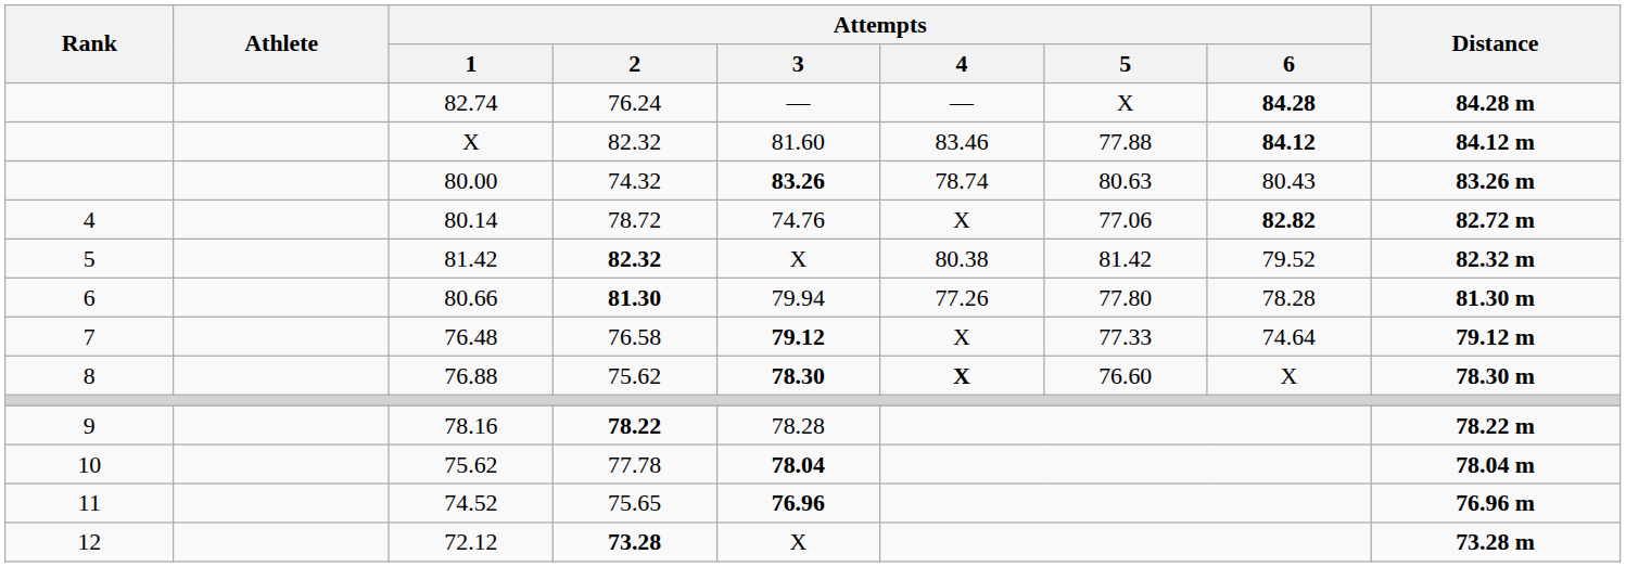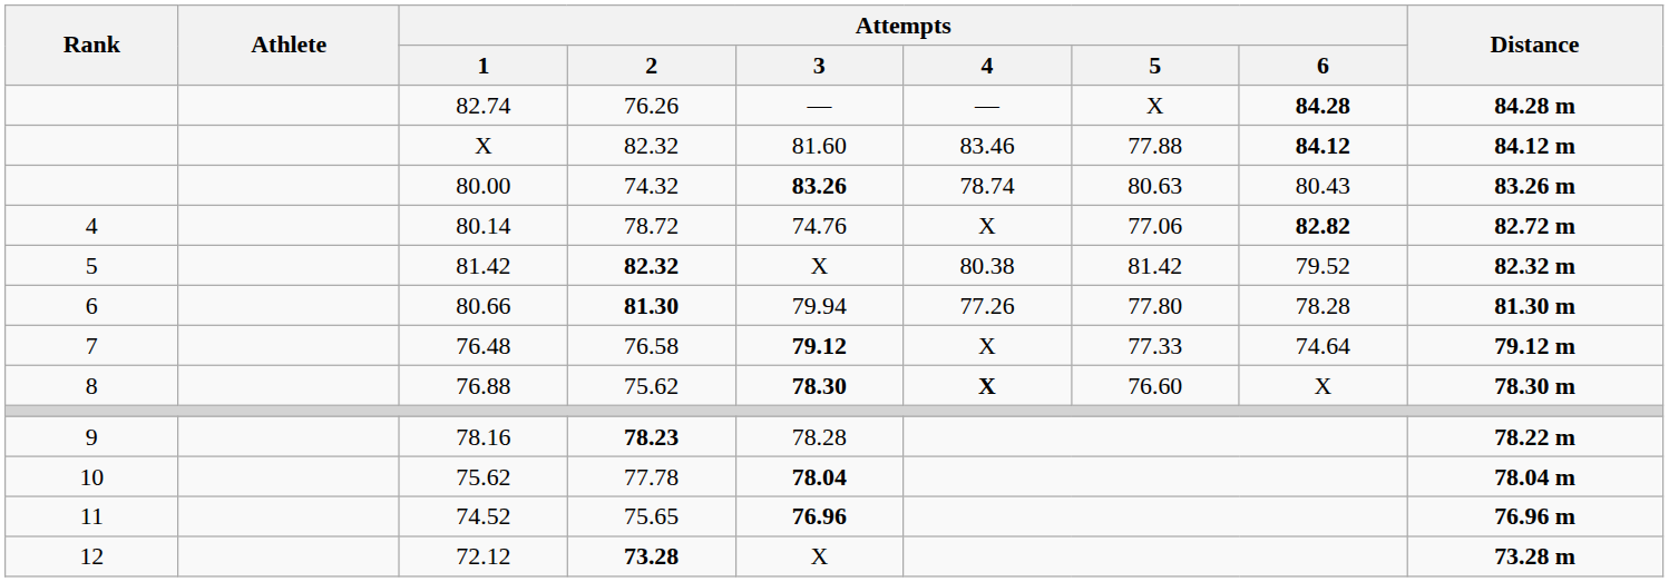 <table class="wikitable" style=" text-align:center; font-size:110%;" width="95%">
 <tr>
 <th rowspan="2">Rank</th>
 <th rowspan="2">Athlete</th>
 <th colspan="6">Attempts</th>
 <th rowspan="2">Distance</th>
 </tr>
 <tr>
 <th>1</th>
 <th>2</th>
 <th>3</th>
 <th>4</th>
 <th>5</th>
 <th>6</th>
 </tr>
 <tr>
 <td></td>
 <td align=left></td>
 <td>82.74</td>
-<td>76.24</td>
+<td>76.26</td>
 <td align="center">—</td>
 <td align="center">—</td>
 <td align="center">X</td>
 <td align="center"><strong>84.28</strong></td>
 <td align="center"><strong>84.28 m</strong></td>
 </tr>
 <tr>
 <td></td>
 <td align=left></td>
 <td align="center">X</td>
 <td>82.32</td>
 <td>81.60</td>
 <td>83.46</td>
 <td>77.88</td>
 <td><strong>84.12</strong></td>
 <td align="center"><strong>84.12 m</strong></td>
 </tr>
 <tr>
 <td></td>
 <td align=left></td>
 <td>80.00</td>
 <td>74.32</td>
 <td><strong>83.26</strong></td>
 <td>78.74</td>
 <td>80.63</td>
 <td>80.43</td>
 <td align="center"><strong>83.26 m</strong></td>
 </tr>
 <tr>
 <td>4</td>
 <td align=left></td>
 <td>80.14</td>
 <td>78.72</td>
 <td>74.76</td>
 <td align="center">X</td>
 <td>77.06</td>
 <td><strong>82.82</strong></td>
 <td align="center"><strong>82.72 m</strong></td>
 </tr>
 <tr>
 <td>5</td>
 <td align=left></td>
 <td>81.42</td>
 <td><strong>82.32</strong></td>
 <td align="center">X</td>
 <td>80.38</td>
 <td>81.42</td>
 <td>79.52</td>
 <td align="center"><strong>82.32 m</strong></td>
 </tr>
 <tr>
 <td>6</td>
 <td align=left></td>
 <td>80.66</td>
 <td><strong>81.30</strong></td>
 <td>79.94</td>
 <td>77.26</td>
 <td>77.80</td>
 <td>78.28</td>
 <td align="center"><strong>81.30 m</strong></td>
 </tr>
 <tr>
 <td>7</td>
 <td align=left></td>
 <td>76.48</td>
 <td>76.58</td>
 <td><strong>79.12</strong></td>
 <td align="center">X</td>
 <td>77.33</td>
 <td>74.64</td>
 <td align="center"><strong>79.12 m</strong></td>
 </tr>
 <tr>
 <td>8</td>
 <td align=left></td>
 <td>76.88</td>
 <td>75.62</td>
 <td><strong>78.30</strong></td>
 <td align="center"><strong>X</strong></td>
 <td>76.60</td>
 <td align="center">X</td>
 <td align="center"><strong>78.30 m</strong></td>
 </tr>
 <tr>
 <td colspan=9 bgcolor=lightgray></td>
 </tr>
 <tr>
 <td>9</td>
 <td align=left></td>
 <td>78.16</td>
-<td><strong>78.22</strong></td>
+<td><strong>78.23</strong></td>
 <td>78.28</td>
 <td colspan=3></td>
 <td><strong>78.22 m</strong></td>
 </tr>
 <tr>
 <td>10</td>
 <td align=left></td>
 <td>75.62</td>
 <td>77.78</td>
 <td><strong>78.04</strong></td>
 <td colspan=3></td>
 <td><strong>78.04 m</strong></td>
 </tr>
 <tr>
 <td>11</td>
 <td align=left></td>
 <td>74.52</td>
 <td>75.65</td>
 <td><strong>76.96</strong></td>
 <td colspan=3></td>
 <td><strong>76.96 m</strong></td>
 </tr>
 <tr>
 <td>12</td>
 <td align=left></td>
 <td>72.12</td>
 <td><strong>73.28</strong></td>
 <td align="center">X</td>
 <td colspan=3></td>
 <td><strong>73.28 m</strong></td>
 </tr>
 </table>
